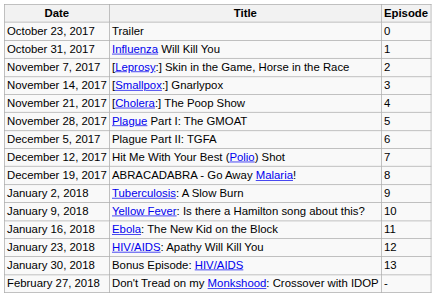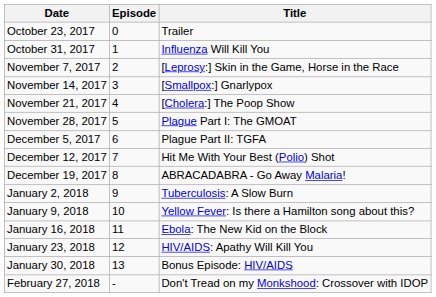 <table class="wikitable">
 <tr>
 <th>Date</th>
+<th>Episode</th>
 <th>Title</th>
-<th>Episode</th>
 </tr>
 <tr>
 <td>October 23, 2017</td>
+<td>0</td>
 <td>Trailer</td>
-<td>0</td>
 </tr>
 <tr>
 <td>October 31, 2017</td>
+<td>1</td>
 <td><a href='#'>Influenza</a> Will Kill You</td>
-<td>1</td>
 </tr>
 <tr>
 <td>November 7, 2017</td>
+<td>2</td>
 <td>[<a href='#'>Leprosy</a>:] Skin in the Game, Horse in the Race</td>
-<td>2</td>
 </tr>
 <tr>
 <td>November 14, 2017</td>
+<td>3</td>
 <td>[<a href='#'>Smallpox</a>:] Gnarlypox</td>
-<td>3</td>
 </tr>
 <tr>
 <td>November 21, 2017</td>
+<td>4</td>
 <td>[<a href='#'>Cholera</a>:] The Poop Show</td>
-<td>4</td>
 </tr>
 <tr>
 <td>November 28, 2017</td>
+<td>5</td>
 <td><a href='#'>Plague</a> Part I: The GMOAT</td>
-<td>5</td>
 </tr>
 <tr>
 <td>December 5, 2017</td>
+<td>6</td>
 <td>Plague Part II: TGFA</td>
-<td>6</td>
 </tr>
 <tr>
 <td>December 12, 2017</td>
+<td>7</td>
 <td>Hit Me With Your Best (<a href='#'>Polio</a>) Shot</td>
-<td>7</td>
 </tr>
 <tr>
 <td>December 19, 2017</td>
+<td>8</td>
 <td>ABRACADABRA - Go Away <a href='#'>Malaria</a>!</td>
-<td>8</td>
 </tr>
 <tr>
 <td>January 2, 2018</td>
+<td>9</td>
 <td><a href='#'>Tuberculosis</a>: A Slow Burn</td>
-<td>9</td>
 </tr>
 <tr>
 <td>January 9, 2018</td>
+<td>10</td>
 <td><a href='#'>Yellow Fever</a>: Is there a Hamilton song about this?</td>
-<td>10</td>
 </tr>
 <tr>
 <td>January 16, 2018</td>
+<td>11</td>
 <td><a href='#'>Ebola</a>: The New Kid on the Block</td>
-<td>11</td>
 </tr>
 <tr>
 <td>January 23, 2018</td>
+<td>12</td>
 <td><a href='#'>HIV/AIDS</a>: Apathy Will Kill You</td>
-<td>12</td>
 </tr>
 <tr>
 <td>January 30, 2018</td>
+<td>13</td>
 <td>Bonus Episode: <a href='#'>HIV/AIDS</a></td>
-<td>13</td>
 </tr>
 <tr>
 <td>February 27, 2018</td>
+<td>-</td>
 <td>Don't Tread on my <a href='#'>Monkshood</a>: Crossover with IDOP</td>
-<td>-</td>
 </tr>
 </table>
